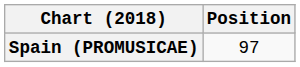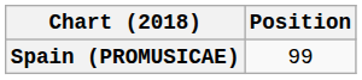 <table class="wikitable plainrowheaders" style="text-align:center">
 <tr>
 <th scope="col">Chart (2018)</th>
 <th scope="col">Position</th>
 </tr>
 <tr>
 <th scope="row">Spain (PROMUSICAE)</th>
-<td>97</td>
+<td>99</td>
 </tr>
 </table>
